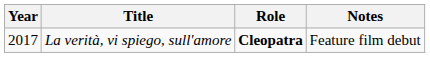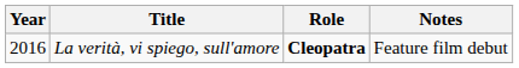 <table class="wikitable">
 <tr>
 <th>Year</th>
 <th>Title</th>
 <th>Role</th>
 <th>Notes</th>
 </tr>
 <tr>
-<td>2017</td>
+<td>2016</td>
 <td><em>La verità, vi spiego, sull'amore</em></td>
 <td><strong>Cleopatra</strong></td>
 <td>Feature film debut</td>
 </tr>
 </table>
